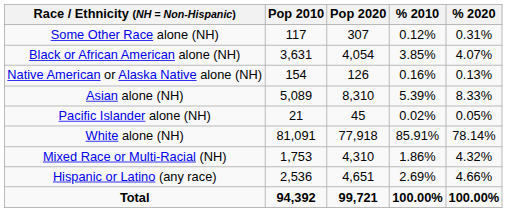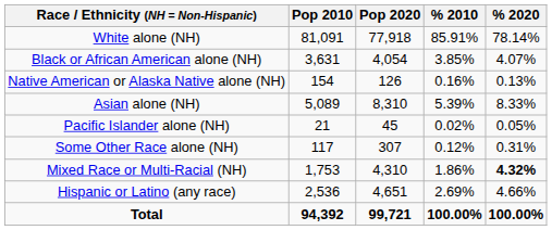 <table class="wikitable" style="text-align:center;">
 <tr>
 <th>Race / Ethnicity <small>(<em>NH = Non-Hispanic</em>)</small></th>
 <th>Pop 2010</th>
 <th>Pop 2020</th>
 <th>% 2010</th>
 <th>% 2020</th>
 </tr>
 <tr>
-<td><a href='#'>Some Other Race</a> alone (NH)</td>
-<td>117</td>
-<td>307</td>
-<td>0.12%</td>
-<td>0.31%</td>
+<td><a href='#'>White</a> alone (NH)</td>
+<td>81,091</td>
+<td>77,918</td>
+<td>85.91%</td>
+<td>78.14%</td>
 </tr>
 <tr>
 <td><a href='#'>Black or African American</a> alone (NH)</td>
 <td>3,631</td>
 <td>4,054</td>
 <td>3.85%</td>
 <td>4.07%</td>
 </tr>
 <tr>
 <td><a href='#'>Native American</a> or <a href='#'>Alaska Native</a> alone (NH)</td>
 <td>154</td>
 <td>126</td>
 <td>0.16%</td>
 <td>0.13%</td>
 </tr>
 <tr>
 <td><a href='#'>Asian</a> alone (NH)</td>
 <td>5,089</td>
 <td>8,310</td>
 <td>5.39%</td>
 <td>8.33%</td>
 </tr>
 <tr>
 <td><a href='#'>Pacific Islander</a> alone (NH)</td>
 <td>21</td>
 <td>45</td>
 <td>0.02%</td>
 <td>0.05%</td>
 </tr>
 <tr>
-<td><a href='#'>White</a> alone (NH)</td>
-<td>81,091</td>
-<td>77,918</td>
-<td>85.91%</td>
-<td>78.14%</td>
+<td><a href='#'>Some Other Race</a> alone (NH)</td>
+<td>117</td>
+<td>307</td>
+<td>0.12%</td>
+<td>0.31%</td>
 </tr>
 <tr>
 <td><a href='#'>Mixed Race or Multi-Racial</a> (NH)</td>
 <td>1,753</td>
 <td>4,310</td>
 <td>1.86%</td>
-<td>4.32%</td>
+<td><strong>4.32%</strong></td>
 </tr>
 <tr>
 <td><a href='#'>Hispanic or Latino</a> (any race)</td>
 <td>2,536</td>
 <td>4,651</td>
 <td>2.69%</td>
 <td>4.66%</td>
 </tr>
 <tr>
 <td><strong>Total</strong></td>
 <td><strong>94,392</strong></td>
 <td><strong>99,721</strong></td>
 <td><strong>100.00%</strong></td>
 <td><strong>100.00%</strong></td>
 </tr>
 </table>
